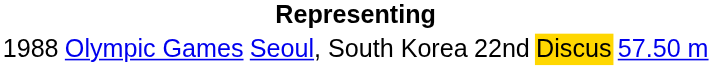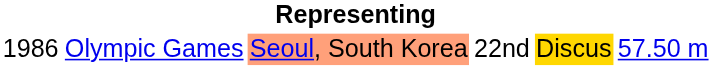 <table>
 <tr>
 <th colspan="6">Representing </th>
 </tr>
 <tr>
-<td>1988</td>
+<td>1986</td>
 <td><a href='#'>Olympic Games</a></td>
-<td><a href='#'>Seoul</a>, South Korea</td>
+<td style="background: lightsalmon;"><a href='#'>Seoul</a>, South Korea</td>
 <td>22nd</td>
 <td style="background: gold;">Discus</td>
 <td><a href='#'>57.50 m</a></td>
 </tr>
 </table>
